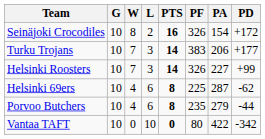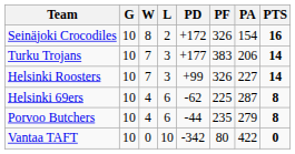 <table class="wikitable" border="1">
 <tr style="background:#efefef;">
 <th>Team</th>
 <th>G</th>
 <th>W</th>
 <th>L</th>
-<th>PTS</th>
+<th>PD</th>
 <th>PF</th>
 <th>PA</th>
-<th>PD</th>
+<th>PTS</th>
 </tr>
 <tr style="text-align:center;">
 <td align="left"><a href='#'>Seinäjoki Crocodiles</a></td>
 <td>10</td>
 <td>8</td>
 <td>2</td>
-<td><strong>16</strong></td>
+<td>+172</td>
 <td>326</td>
 <td>154</td>
-<td>+172</td>
+<td><strong>16</strong></td>
 </tr>
 <tr style="text-align:center;">
 <td align="left"><a href='#'>Turku Trojans</a></td>
 <td>10</td>
 <td>7</td>
 <td>3</td>
-<td><strong>14</strong></td>
+<td>+177</td>
 <td>383</td>
 <td>206</td>
-<td>+177</td>
+<td><strong>14</strong></td>
 </tr>
 <tr style="text-align:center;">
 <td align="left"><a href='#'>Helsinki Roosters</a></td>
 <td>10</td>
 <td>7</td>
 <td>3</td>
-<td><strong>14</strong></td>
+<td>+99</td>
 <td>326</td>
 <td>227</td>
-<td>+99</td>
+<td><strong>14</strong></td>
 </tr>
 <tr style="text-align:center;">
 <td align="left"><a href='#'>Helsinki 69ers</a></td>
 <td>10</td>
 <td>4</td>
 <td>6</td>
-<td><strong>8</strong></td>
+<td>-62</td>
 <td>225</td>
 <td>287</td>
-<td>-62</td>
+<td><strong>8</strong></td>
 </tr>
 <tr style="text-align:center;">
 <td align="left"><a href='#'>Porvoo Butchers</a></td>
 <td>10</td>
 <td>4</td>
 <td>6</td>
-<td><strong>8</strong></td>
+<td>-44</td>
 <td>235</td>
 <td>279</td>
-<td>-44</td>
+<td><strong>8</strong></td>
 </tr>
 <tr style="text-align:center;">
 <td align="left"><a href='#'>Vantaa TAFT</a></td>
 <td>10</td>
 <td>0</td>
 <td>10</td>
-<td><strong>0</strong></td>
+<td>-342</td>
 <td>80</td>
 <td>422</td>
-<td>-342</td>
+<td><strong>0</strong></td>
 </tr>
 </table>
